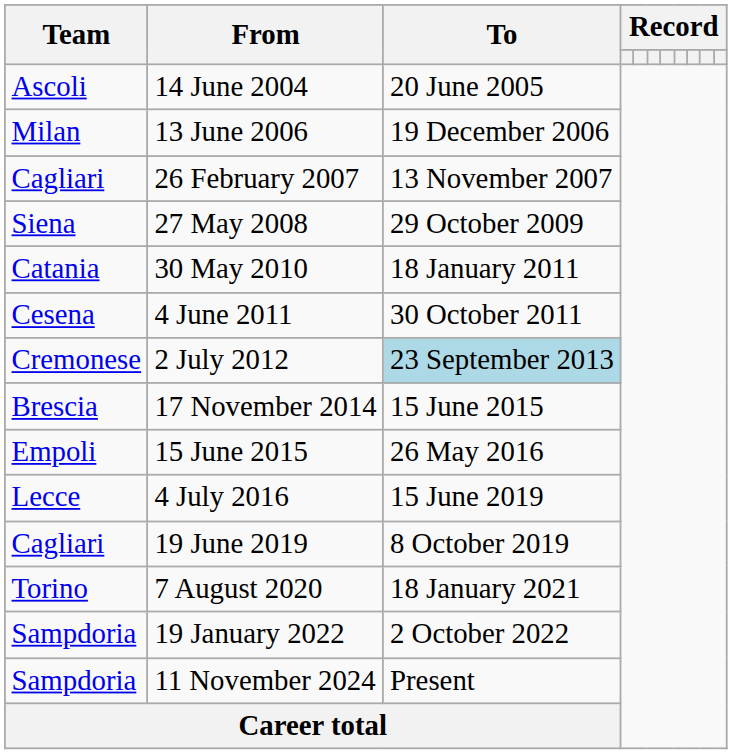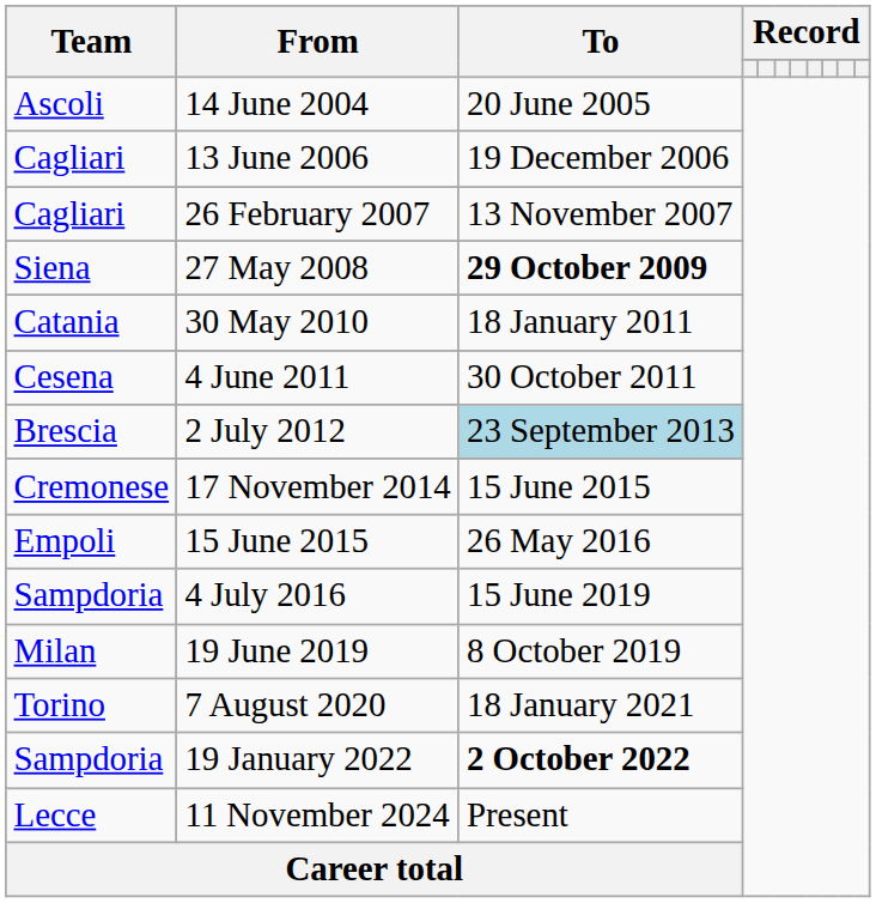 <table class=wikitable style="text-align: center">
 <tr>
 <th rowspan="2">Team</th>
 <th rowspan="2">From</th>
 <th rowspan="2">To</th>
 <th colspan="8">Record</th>
 </tr>
 <tr>
 <th></th>
 <th></th>
 <th></th>
 <th></th>
 <th></th>
 <th></th>
 <th></th>
 <th></th>
 </tr>
 <tr>
 <td align="left"><a href='#'>Ascoli</a></td>
 <td align="left">14 June 2004</td>
 <td align="left">20 June 2005<br></td>
 </tr>
 <tr>
-<td align="left"><a href='#'>Milan</a></td>
+<td align="left"><a href='#'>Cagliari</a></td>
 <td align="left">13 June 2006</td>
 <td align="left">19 December 2006<br></td>
 </tr>
 <tr>
 <td align="left"><a href='#'>Cagliari</a></td>
 <td align="left">26 February 2007</td>
 <td align="left">13 November 2007<br></td>
 </tr>
 <tr>
 <td align="left"><a href='#'>Siena</a></td>
 <td align="left">27 May 2008</td>
-<td align="left">29 October 2009<br></td>
+<td align="left"><strong>29 October 2009<br></strong></td>
 </tr>
 <tr>
 <td align="left"><a href='#'>Catania</a></td>
 <td align="left">30 May 2010</td>
 <td align="left">18 January 2011<br></td>
 </tr>
 <tr>
 <td align="left"><a href='#'>Cesena</a></td>
 <td align="left">4 June 2011</td>
 <td align="left">30 October 2011<br></td>
 </tr>
 <tr>
-<td align="left"><a href='#'>Cremonese</a></td>
+<td align="left"><a href='#'>Brescia</a></td>
 <td align="left">2 July 2012</td>
 <td align="left" style="background: lightblue;">23 September 2013<br></td>
 </tr>
 <tr>
-<td align="left"><a href='#'>Brescia</a></td>
+<td align="left"><a href='#'>Cremonese</a></td>
 <td align="left">17 November 2014</td>
 <td align="left">15 June 2015<br></td>
 </tr>
 <tr>
 <td align="left"><a href='#'>Empoli</a></td>
 <td align="left">15 June 2015</td>
 <td align="left">26 May 2016<br></td>
 </tr>
 <tr>
-<td align="left"><a href='#'>Lecce</a></td>
+<td align="left"><a href='#'>Sampdoria</a></td>
 <td align="left">4 July 2016</td>
 <td align="left">15 June 2019<br></td>
 </tr>
 <tr>
-<td align="left"><a href='#'>Cagliari</a></td>
+<td align="left"><a href='#'>Milan</a></td>
 <td align="left">19 June 2019</td>
 <td align="left">8 October 2019<br></td>
 </tr>
 <tr>
 <td align="left"><a href='#'>Torino</a></td>
 <td align="left">7 August 2020</td>
 <td align="left">18 January 2021<br></td>
 </tr>
 <tr>
 <td align="left"><a href='#'>Sampdoria</a></td>
 <td align="left">19 January 2022</td>
-<td align="left">2 October 2022<br></td>
+<td align="left"><strong>2 October 2022<br></strong></td>
 </tr>
 <tr>
-<td align="left"><a href='#'>Sampdoria</a></td>
+<td align="left"><a href='#'>Lecce</a></td>
 <td align="left">11 November 2024</td>
 <td align="left">Present<br></td>
 </tr>
 <tr>
 <th colspan="3">Career total<br></th>
 </tr>
 </table>
